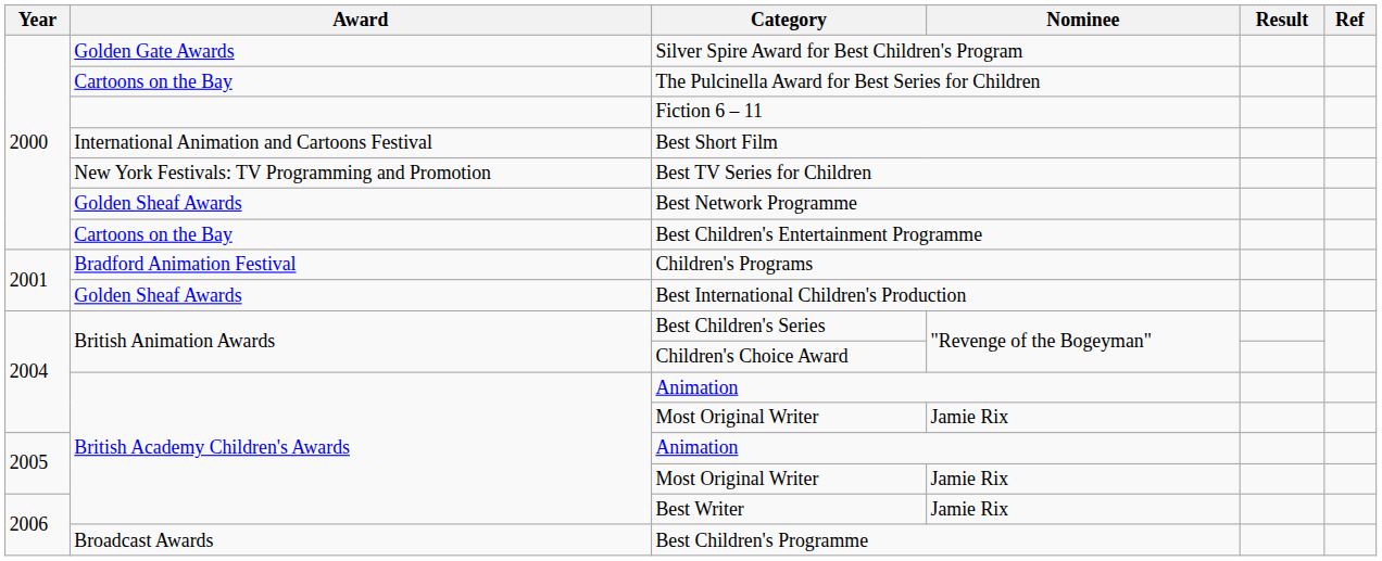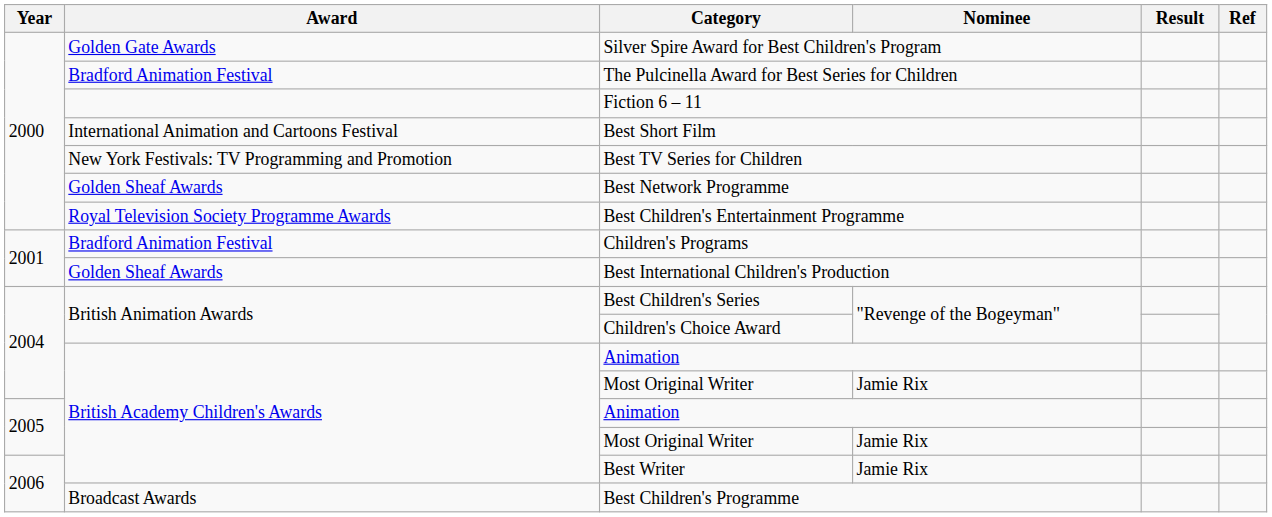 <table class="wikitable" width=90%>
 <tr>
 <th>Year</th>
 <th>Award</th>
 <th>Category</th>
 <th>Nominee</th>
 <th>Result</th>
 <th>Ref</th>
 </tr>
 <tr>
 <td rowspan=7>2000</td>
 <td><a href='#'>Golden Gate Awards</a></td>
 <td colspan=2>Silver Spire Award for Best Children's Program</td>
 <td></td>
 <td></td>
 </tr>
 <tr>
-<td><a href='#'>Cartoons on the Bay</a></td>
+<td><a href='#'>Bradford Animation Festival</a></td>
 <td colspan=2>The Pulcinella Award for Best Series for Children</td>
 <td></td>
 <td></td>
 </tr>
 <tr>
 <td></td>
 <td colspan=2>Fiction 6 – 11</td>
 <td></td>
 <td></td>
 </tr>
 <tr>
 <td>International Animation and Cartoons Festival</td>
 <td colspan=2>Best Short Film</td>
 <td></td>
 <td></td>
 </tr>
 <tr>
 <td>New York Festivals: TV Programming and Promotion</td>
 <td colspan=2>Best TV Series for Children</td>
 <td></td>
 <td></td>
 </tr>
 <tr>
 <td><a href='#'>Golden Sheaf Awards</a></td>
 <td colspan=2>Best Network Programme</td>
 <td></td>
 <td></td>
 </tr>
 <tr>
-<td><a href='#'>Cartoons on the Bay</a></td>
+<td><a href='#'>Royal Television Society Programme Awards</a></td>
 <td colspan=2>Best Children's Entertainment Programme</td>
 <td></td>
 <td></td>
 </tr>
 <tr>
 <td rowspan=2>2001</td>
 <td><a href='#'>Bradford Animation Festival</a></td>
 <td colspan=2>Children's Programs</td>
 <td></td>
 <td></td>
 </tr>
 <tr>
 <td><a href='#'>Golden Sheaf Awards</a></td>
 <td colspan=2>Best International Children's Production</td>
 <td></td>
 <td></td>
 </tr>
 <tr>
 <td rowspan=4>2004</td>
 <td rowspan=2>British Animation Awards</td>
 <td>Best Children's Series</td>
 <td rowspan=2>"Revenge of the Bogeyman"</td>
 <td></td>
 <td rowspan=2></td>
 </tr>
 <tr>
 <td>Children's Choice Award</td>
 <td></td>
 </tr>
 <tr>
 <td rowspan=5><a href='#'>British Academy Children's Awards</a></td>
 <td colspan=2><a href='#'>Animation</a></td>
 <td></td>
 <td></td>
 </tr>
 <tr>
 <td>Most Original Writer</td>
 <td>Jamie Rix</td>
 <td></td>
 <td></td>
 </tr>
 <tr>
 <td rowspan=2>2005</td>
 <td colspan=2><a href='#'>Animation</a></td>
 <td></td>
 <td></td>
 </tr>
 <tr>
 <td>Most Original Writer</td>
 <td>Jamie Rix</td>
 <td></td>
 <td></td>
 </tr>
 <tr>
 <td rowspan=2>2006</td>
 <td>Best Writer</td>
 <td>Jamie Rix</td>
 <td></td>
 <td></td>
 </tr>
 <tr>
 <td>Broadcast Awards</td>
 <td colspan=2>Best Children's Programme</td>
 <td></td>
 <td></td>
 </tr>
 </table>
